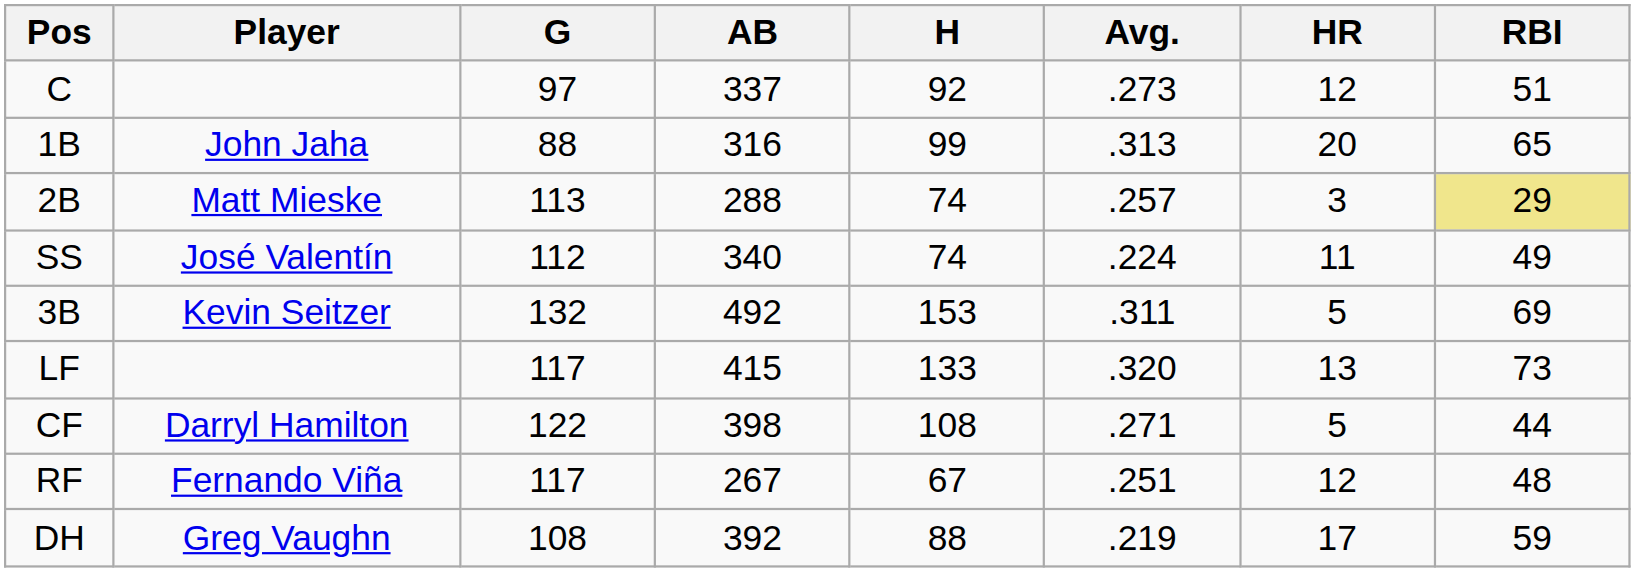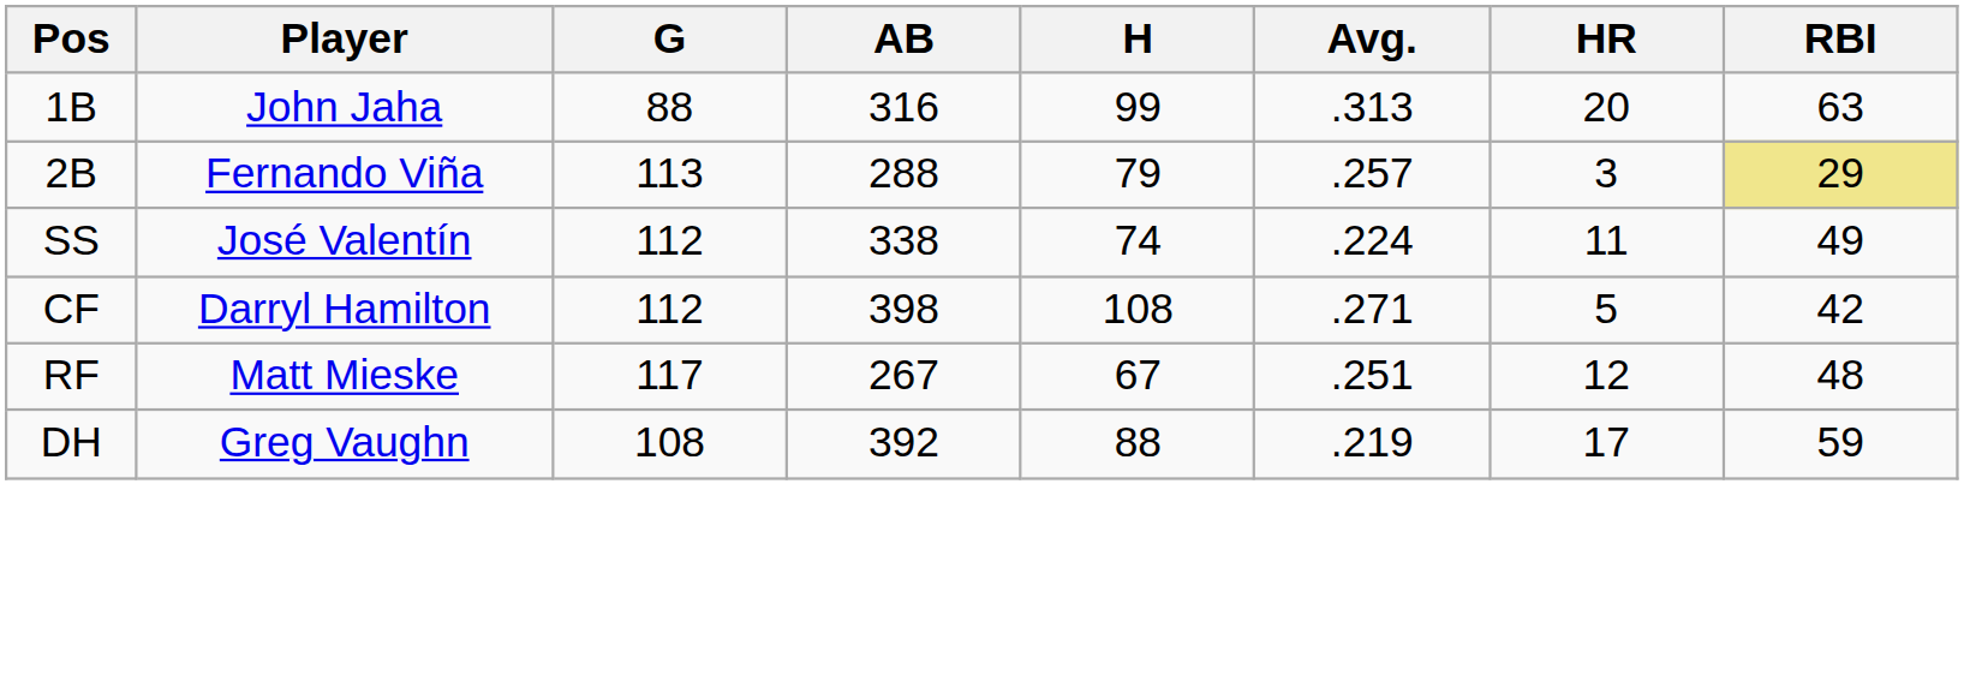 <table class="wikitable sortable">
 <tr>
 <th bgcolor="#DDDDFF" width="5%">Pos</th>
 <th bgcolor="#DDDDFF" width="16%">Player</th>
 <th bgcolor="#DDDDFF" width="9%">G</th>
 <th bgcolor="#DDDDFF" width="9%">AB</th>
 <th bgcolor="#DDDDFF" width="9%">H</th>
 <th bgcolor="#DDDDFF" width="9%">Avg.</th>
 <th bgcolor="#DDDDFF" width="9%">HR</th>
 <th bgcolor="#DDDDFF" width="9%">RBI</th>
 </tr>
 <tr align="center">
-<td>C</td>
-<td></td>
-<td>97</td>
-<td>337</td>
-<td>92</td>
-<td>.273</td>
-<td>12</td>
-<td>51</td>
-</tr>
-<tr align="center">
 <td>1B</td>
 <td><a href='#'>John Jaha</a></td>
 <td>88</td>
 <td>316</td>
 <td>99</td>
 <td>.313</td>
 <td>20</td>
-<td>65</td>
+<td>63</td>
 </tr>
 <tr align=center>
 <td>2B</td>
-<td><a href='#'>Matt Mieske</a></td>
+<td><a href='#'>Fernando Viña</a></td>
 <td>113</td>
 <td>288</td>
-<td>74</td>
+<td>79</td>
 <td>.257</td>
 <td>3</td>
 <td style="background: khaki;">29</td>
 </tr>
 <tr align=center>
 <td>SS</td>
 <td><a href='#'>José Valentín</a></td>
 <td>112</td>
-<td>340</td>
+<td>338</td>
 <td>74</td>
 <td>.224</td>
 <td>11</td>
 <td>49</td>
 </tr>
-<tr align=center>
-<td>3B</td>
-<td><a href='#'>Kevin Seitzer</a></td>
-<td>132</td>
-<td>492</td>
-<td>153</td>
-<td>.311</td>
-<td>5</td>
-<td>69</td>
-</tr>
-<tr align=center>
-<td>LF</td>
-<td></td>
-<td>117</td>
-<td>415</td>
-<td>133</td>
-<td>.320</td>
-<td>13</td>
-<td>73</td>
-</tr>
 <tr align="center">
 <td>CF</td>
 <td><a href='#'>Darryl Hamilton</a></td>
-<td>122</td>
+<td>112</td>
 <td>398</td>
 <td>108</td>
 <td>.271</td>
 <td>5</td>
-<td>44</td>
+<td>42</td>
 </tr>
 <tr align=center>
 <td>RF</td>
-<td><a href='#'>Fernando Viña</a></td>
+<td><a href='#'>Matt Mieske</a></td>
 <td>117</td>
 <td>267</td>
 <td>67</td>
 <td>.251</td>
 <td>12</td>
 <td>48</td>
 </tr>
 <tr align=center>
 <td>DH</td>
 <td><a href='#'>Greg Vaughn</a></td>
 <td>108</td>
 <td>392</td>
 <td>88</td>
 <td>.219</td>
 <td>17</td>
 <td>59</td>
 </tr>
 </table>
